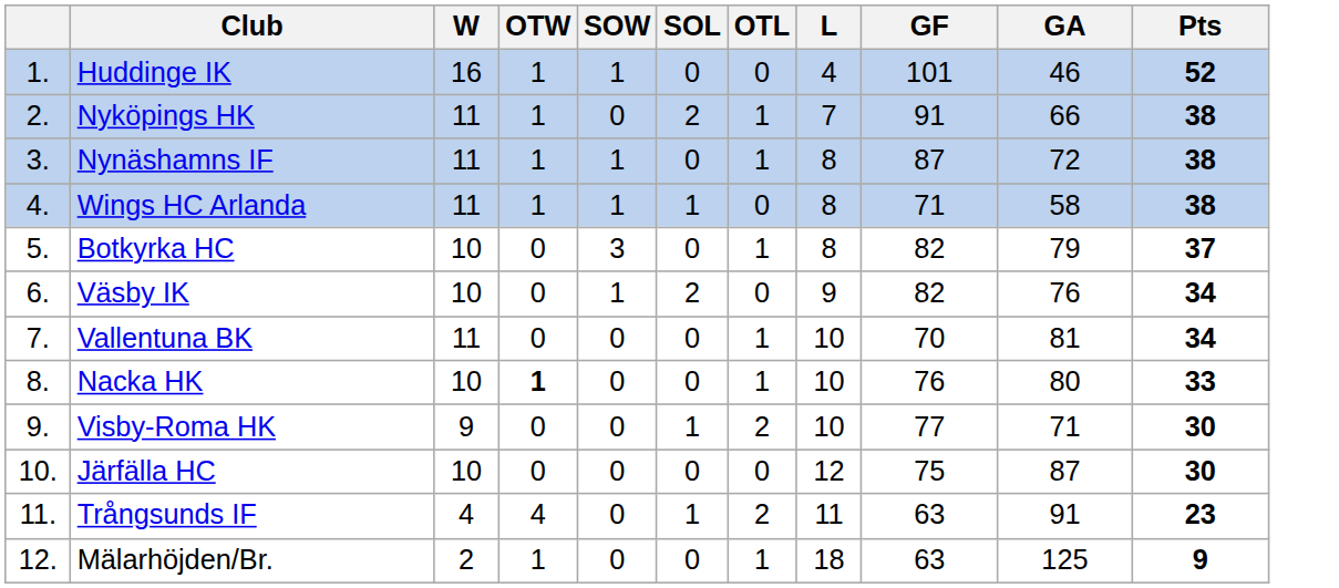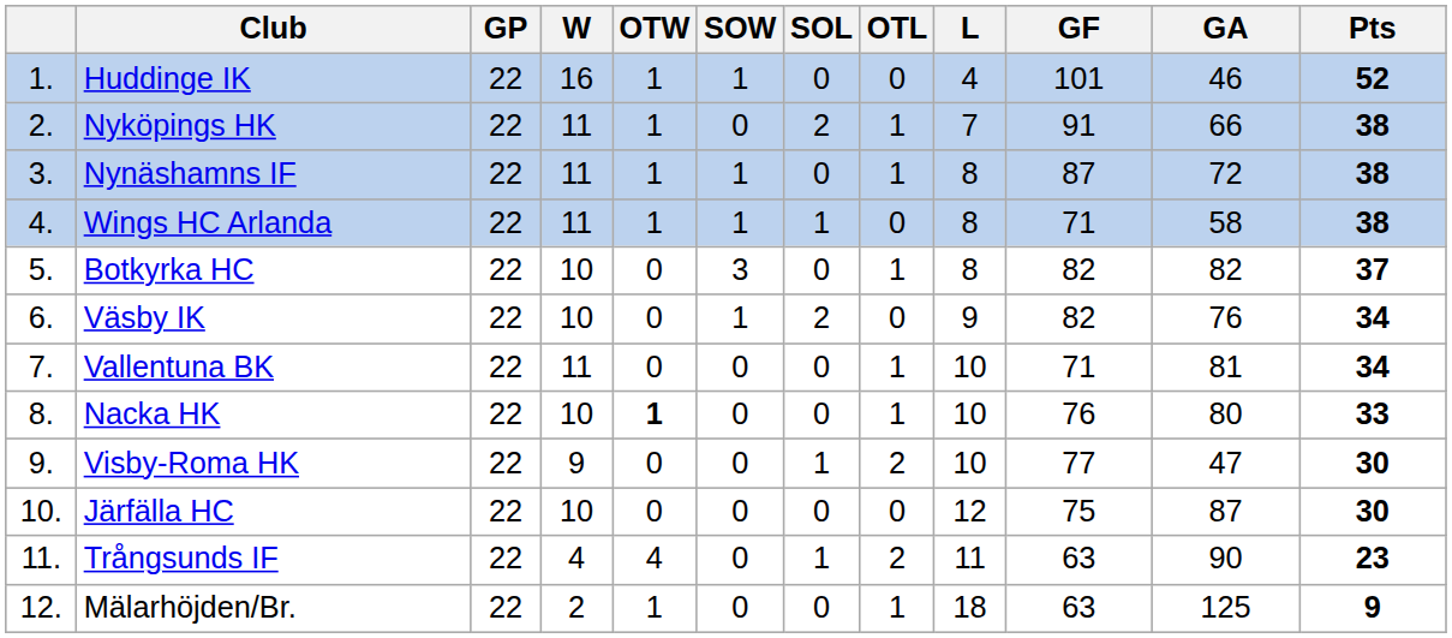 <table class="wikitable">
 <tr>
 <th width="30"></th>
 <th width="200">Club</th>
+<th width="30">GP</th>
 <th width="30">W</th>
 <th width="30">OTW</th>
 <th width="30">SOW</th>
 <th width="30">SOL</th>
 <th width="30">OTL</th>
 <th width="30">L</th>
 <th width="70">GF</th>
 <th width="70">GA</th>
 <th width="70">Pts</th>
 </tr>
 <tr bgcolor="#BCD2EE" align="center">
 <td>1.</td>
 <td align="left"><a href='#'>Huddinge IK</a></td>
+<td>22</td>
 <td>16</td>
 <td>1</td>
 <td>1</td>
 <td>0</td>
 <td>0</td>
 <td>4</td>
 <td>101</td>
 <td>46</td>
 <td><strong>52</strong></td>
 </tr>
 <tr bgcolor="#BCD2EE" align="center">
 <td>2.</td>
 <td align="left"><a href='#'>Nyköpings HK</a></td>
+<td>22</td>
 <td>11</td>
 <td>1</td>
 <td>0</td>
 <td>2</td>
 <td>1</td>
 <td>7</td>
 <td>91</td>
 <td>66</td>
 <td><strong>38</strong></td>
 </tr>
 <tr bgcolor="#BCD2EE" align="center">
 <td>3.</td>
 <td align="left"><a href='#'>Nynäshamns IF</a></td>
+<td>22</td>
 <td>11</td>
 <td>1</td>
 <td>1</td>
 <td>0</td>
 <td>1</td>
 <td>8</td>
 <td>87</td>
 <td>72</td>
 <td><strong>38</strong></td>
 </tr>
 <tr bgcolor="#BCD2EE" align="center">
 <td>4.</td>
 <td align="left"><a href='#'>Wings HC Arlanda</a></td>
+<td>22</td>
 <td>11</td>
 <td>1</td>
 <td>1</td>
 <td>1</td>
 <td>0</td>
 <td>8</td>
 <td>71</td>
 <td>58</td>
 <td><strong>38</strong></td>
 </tr>
 <tr bgcolor="#FFFFFF" align="center">
 <td>5.</td>
 <td align="left"><a href='#'>Botkyrka HC</a></td>
+<td>22</td>
 <td>10</td>
 <td>0</td>
 <td>3</td>
 <td>0</td>
 <td>1</td>
 <td>8</td>
 <td>82</td>
-<td>79</td>
+<td>82</td>
 <td><strong>37</strong></td>
 </tr>
 <tr bgcolor="#FFFFFF" align="center">
 <td>6.</td>
 <td align="left"><a href='#'>Väsby IK</a></td>
+<td>22</td>
 <td>10</td>
 <td>0</td>
 <td>1</td>
 <td>2</td>
 <td>0</td>
 <td>9</td>
 <td>82</td>
 <td>76</td>
 <td><strong>34</strong></td>
 </tr>
 <tr bgcolor="#FFFFFF" align="center">
 <td>7.</td>
 <td align="left"><a href='#'>Vallentuna BK</a></td>
+<td>22</td>
 <td>11</td>
 <td>0</td>
 <td>0</td>
 <td>0</td>
 <td>1</td>
 <td>10</td>
-<td>70</td>
+<td>71</td>
 <td>81</td>
 <td><strong>34</strong></td>
 </tr>
 <tr bgcolor="#FFFFFF" align="center">
 <td>8.</td>
 <td align="left"><a href='#'>Nacka HK</a></td>
+<td>22</td>
 <td>10</td>
 <td><strong>1</strong></td>
 <td>0</td>
 <td>0</td>
 <td>1</td>
 <td>10</td>
 <td>76</td>
 <td>80</td>
 <td><strong>33</strong></td>
 </tr>
 <tr bgcolor="#FFFFFF" align="center">
 <td>9.</td>
 <td align="left"><a href='#'>Visby-Roma HK</a></td>
+<td>22</td>
 <td>9</td>
 <td>0</td>
 <td>0</td>
 <td>1</td>
 <td>2</td>
 <td>10</td>
 <td>77</td>
-<td>71</td>
+<td>47</td>
 <td><strong>30</strong></td>
 </tr>
 <tr bgcolor="#FFFFFF" align="center">
 <td>10.</td>
 <td align="left"><a href='#'>Järfälla HC</a></td>
+<td>22</td>
 <td>10</td>
 <td>0</td>
 <td>0</td>
 <td>0</td>
 <td>0</td>
 <td>12</td>
 <td>75</td>
 <td>87</td>
 <td><strong>30</strong></td>
 </tr>
 <tr bgcolor="#FFFFFF" align="center">
 <td>11.</td>
 <td align="left"><a href='#'>Trångsunds IF</a></td>
+<td>22</td>
 <td>4</td>
 <td>4</td>
 <td>0</td>
 <td>1</td>
 <td>2</td>
 <td>11</td>
 <td>63</td>
-<td>91</td>
+<td>90</td>
 <td><strong>23</strong></td>
 </tr>
 <tr bgcolor="#FFFFFF" align="center">
 <td>12.</td>
 <td align="left">Mälarhöjden/Br.</td>
+<td>22</td>
 <td>2</td>
 <td>1</td>
 <td>0</td>
 <td>0</td>
 <td>1</td>
 <td>18</td>
 <td>63</td>
 <td>125</td>
 <td><strong>9</strong></td>
 </tr>
 </table>
